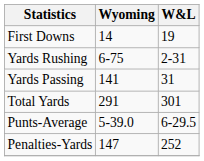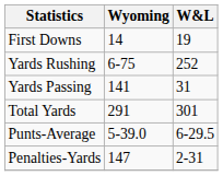 <table class="wikitable">
 <tr>
 <th>Statistics</th>
 <th>Wyoming</th>
 <th>W&L</th>
 </tr>
 <tr>
 <td>First Downs</td>
 <td>14</td>
 <td>19</td>
 </tr>
 <tr>
 <td>Yards Rushing</td>
 <td>6-75</td>
-<td>2-31</td>
+<td>252</td>
 </tr>
 <tr>
 <td>Yards Passing</td>
 <td>141</td>
 <td>31</td>
 </tr>
 <tr>
 <td>Total Yards</td>
 <td>291</td>
 <td>301</td>
 </tr>
 <tr>
 <td>Punts-Average</td>
 <td>5-39.0</td>
 <td>6-29.5</td>
 </tr>
 <tr>
 <td>Penalties-Yards</td>
 <td>147</td>
-<td>252</td>
+<td>2-31</td>
 </tr>
 <tr>
 </tr>
 </table>
